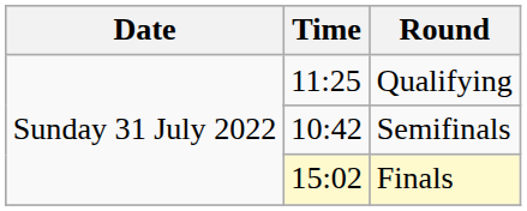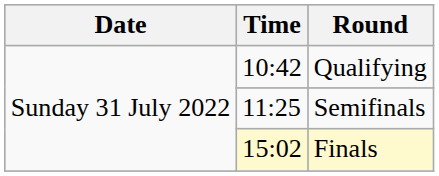 <table class="wikitable">
 <tr>
 <th>Date</th>
 <th>Time</th>
 <th>Round</th>
 </tr>
 <tr>
 <td rowspan=3>Sunday 31 July 2022</td>
-<td>11:25</td>
+<td>10:42</td>
 <td>Qualifying</td>
 </tr>
 <tr>
-<td>10:42</td>
+<td>11:25</td>
 <td>Semifinals</td>
 </tr>
 <tr>
 <td style=background:lemonchiffon>15:02</td>
 <td style=background:lemonchiffon>Finals</td>
 </tr>
 </table>
